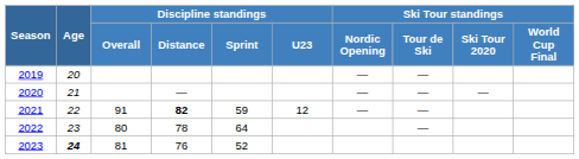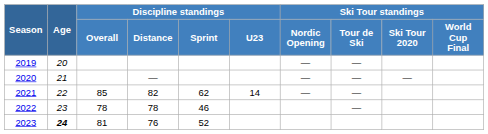 <table class="wikitable" style="font-size:95%; text-align:center; border:grey solid 1px; border-collapse:collapse; background:#ffffff;">
 <tr>
 <th style="background-color:#369; color:white; width:60px;" rowspan="2"> Season </th>
 <th style="background-color:#369; color:white; width:40px;" rowspan="2"> Age </th>
 <th style="background-color:#4180be; color:white;" colspan="4">Discipline standings</th>
 <th style="background-color:#4180be; color:white;" colspan="4">Ski Tour standings</th>
 </tr>
 <tr>
 <th style="background-color:#4180be; color:white; width:75px;">Overall</th>
 <th style="background-color:#4180be; color:white; width:75px;">Distance</th>
 <th style="background-color:#4180be; color:white; width:75px;">Sprint</th>
 <th style="background-color:#4180be; color:white; width:75px;">U23</th>
 <th style="background-color:#4180be; color:white; width:75px;">Nordic<br>Opening</th>
 <th style="background-color:#4180be; color:white; width:75px;">Tour de<br>Ski</th>
 <th style="background-color:#4180be; color:white; width:75px;">Ski Tour<br>2020</th>
 <th style="background-color:#4180be; color:white; width:75px;">World Cup<br>Final</th>
 </tr>
 <tr>
 <td><a href='#'>2019</a></td>
 <td><em>20</em></td>
 <td></td>
 <td></td>
 <td></td>
 <td></td>
 <td>—</td>
 <td>—</td>
 <td></td>
 <td></td>
 </tr>
 <tr>
 <td><a href='#'>2020</a></td>
 <td><em>21</em></td>
 <td></td>
 <td>—</td>
 <td></td>
 <td></td>
 <td>—</td>
 <td>—</td>
 <td>—</td>
 <td></td>
 </tr>
 <tr>
 <td><a href='#'>2021</a></td>
 <td><em>22</em></td>
-<td>91</td>
-<td><strong>82</strong></td>
-<td>59</td>
-<td>12</td>
+<td>85</td>
+<td>82</td>
+<td>62</td>
+<td>14</td>
 <td>—</td>
 <td>—</td>
 <td></td>
 <td></td>
 </tr>
 <tr>
 <td><a href='#'>2022</a></td>
 <td><em>23</em></td>
-<td>80</td>
 <td>78</td>
-<td>64</td>
+<td>78</td>
+<td>46</td>
 <td></td>
 <td></td>
 <td>—</td>
 <td></td>
 <td></td>
 </tr>
 <tr>
 <td><a href='#'>2023</a></td>
 <td><strong><em>24</em></strong></td>
 <td>81</td>
 <td>76</td>
 <td>52</td>
 <td></td>
 <td></td>
 <td></td>
 <td></td>
 <td></td>
 </tr>
 </table>
